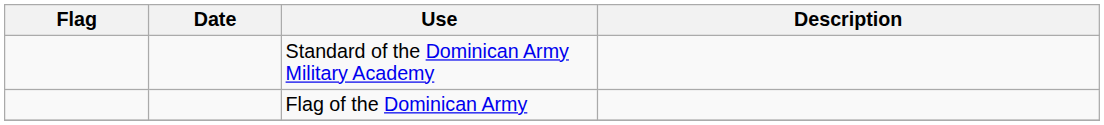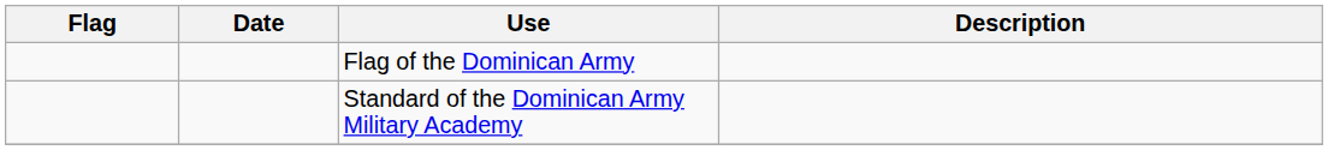 <table class="wikitable" style="background:#f9f9f9">
 <tr>
 <th width="110">Flag</th>
 <th width="100">Date</th>
 <th width="250">Use</th>
 <th width="400">Description</th>
 </tr>
 <tr>
 <td></td>
 <td></td>
-<td>Standard of the <a href='#'>Dominican Army Military Academy</a></td>
+<td>Flag of the <a href='#'>Dominican Army</a></td>
 <td></td>
 </tr>
 <tr>
 <td></td>
 <td></td>
-<td>Flag of the <a href='#'>Dominican Army</a></td>
+<td>Standard of the <a href='#'>Dominican Army Military Academy</a></td>
 <td></td>
 </tr>
 <tr>
 </tr>
 </table>
